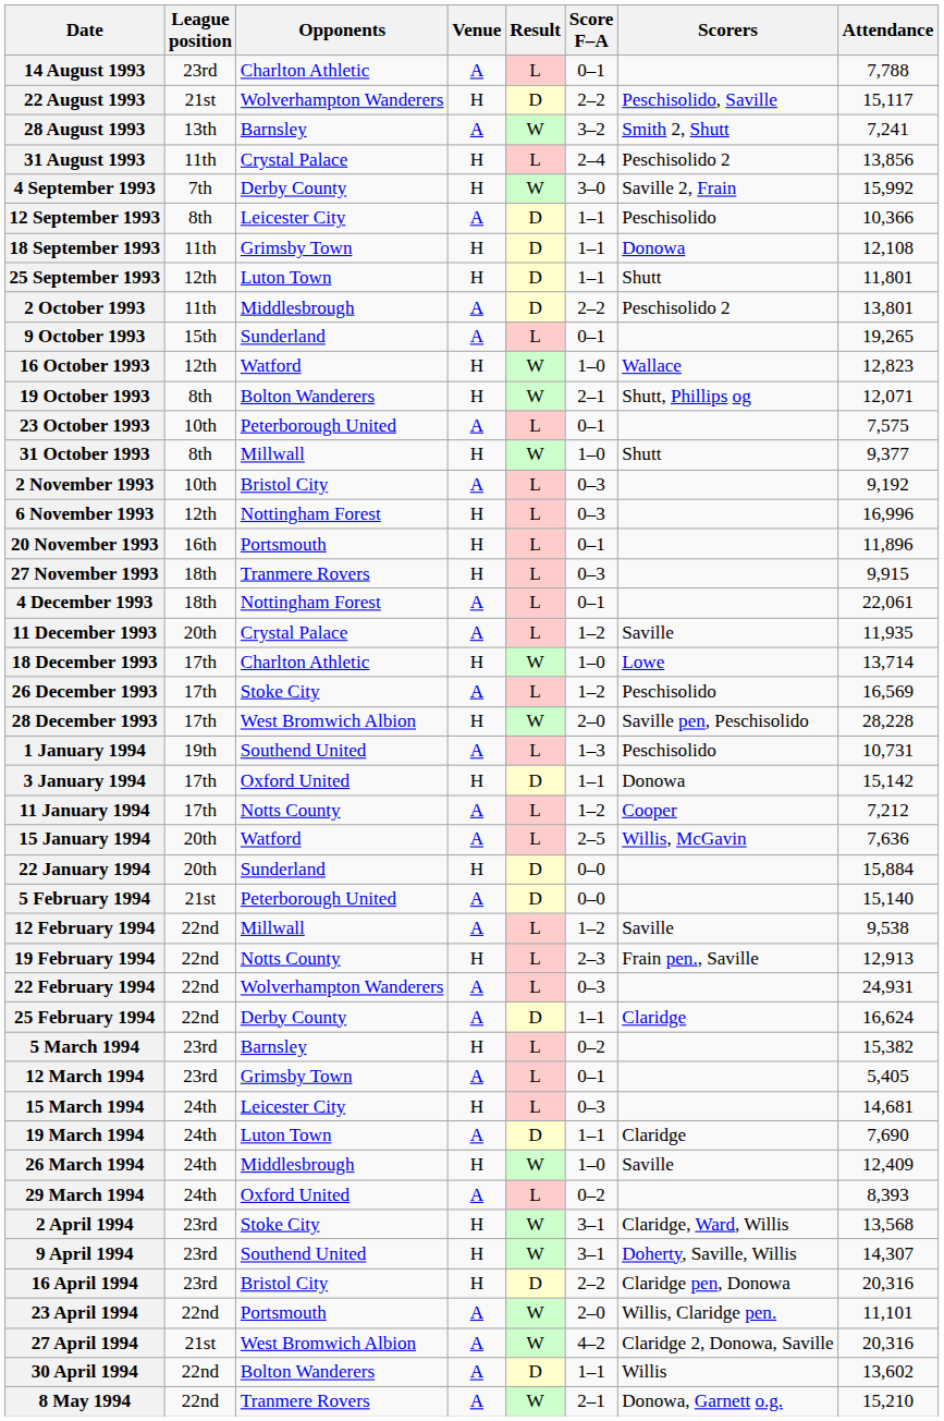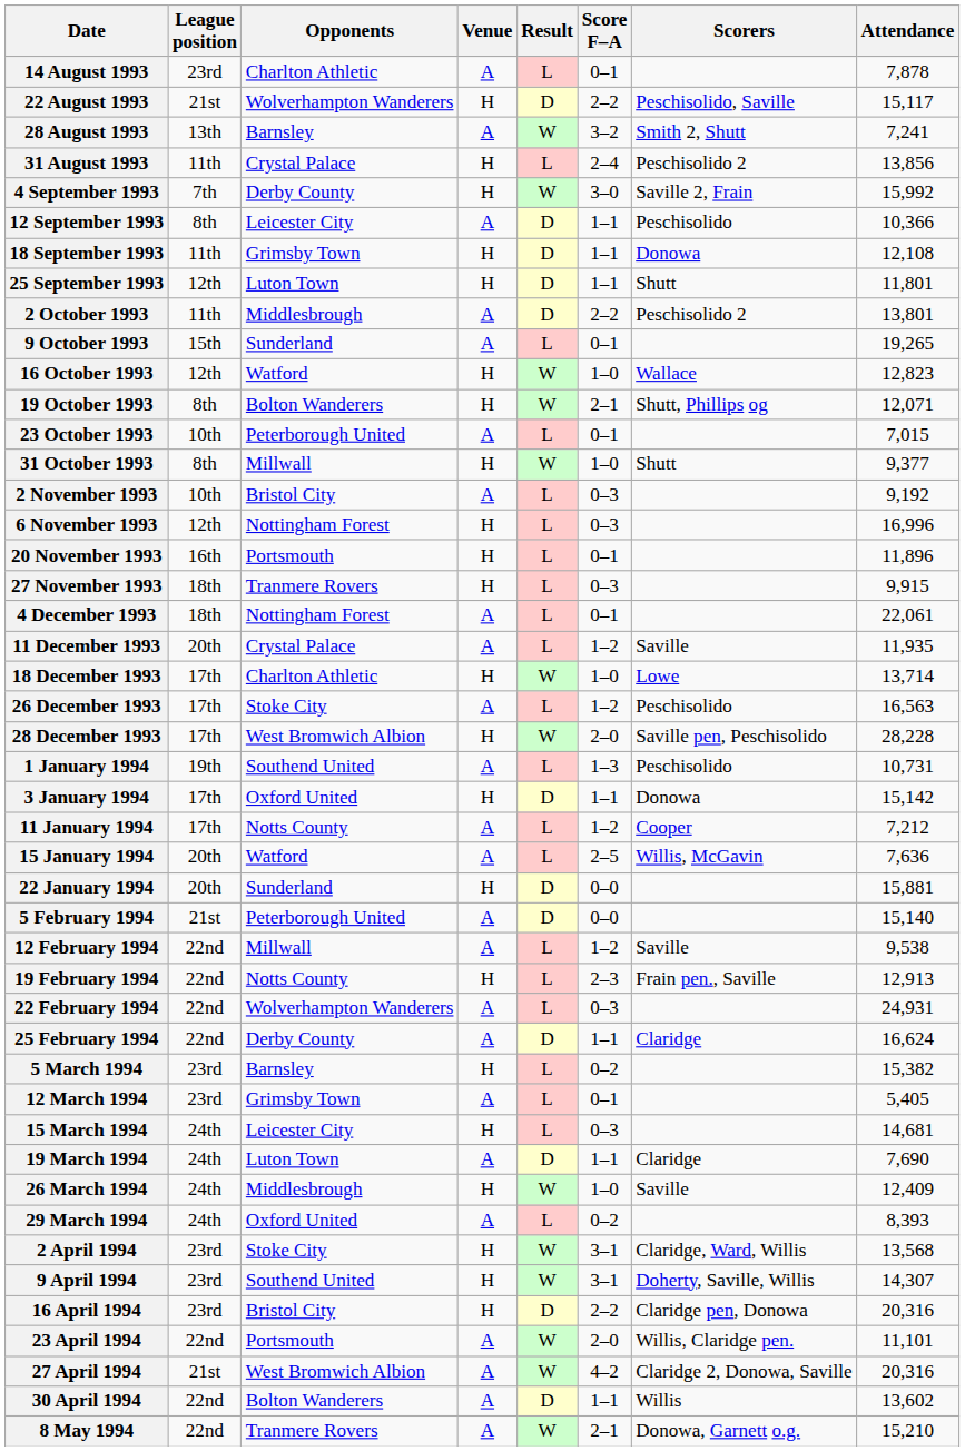 <table class="wikitable plainrowheaders" style="text-align:center">
 <tr>
 <th scope="col">Date</th>
 <th scope="col">League<br>position</th>
 <th scope="col">Opponents</th>
 <th scope="col">Venue</th>
 <th scope="col">Result</th>
 <th scope="col">Score<br>F–A</th>
 <th scope="col">Scorers</th>
 <th scope="col">Attendance</th>
 </tr>
 <tr>
 <th scope="row">14 August 1993</th>
 <td>23rd</td>
 <td align="left"><a href='#'>Charlton Athletic</a></td>
 <td><a href='#'>A</a></td>
 <td style="background:#fcc;">L</td>
 <td>0–1</td>
 <td></td>
-<td>7,788</td>
+<td>7,878</td>
 </tr>
 <tr>
 <th scope="row">22 August 1993</th>
 <td>21st</td>
 <td align="left"><a href='#'>Wolverhampton Wanderers</a></td>
 <td>H</td>
 <td style="background:#ffc;">D</td>
 <td>2–2</td>
 <td align="left"><a href='#'>Peschisolido</a>, <a href='#'>Saville</a></td>
 <td>15,117</td>
 </tr>
 <tr>
 <th scope="row">28 August 1993</th>
 <td>13th</td>
 <td align="left"><a href='#'>Barnsley</a></td>
 <td><a href='#'>A</a></td>
 <td style="background:#cfc;">W</td>
 <td>3–2</td>
 <td align="left"><a href='#'>Smith</a> 2, <a href='#'>Shutt</a></td>
 <td>7,241</td>
 </tr>
 <tr>
 <th scope="row">31 August 1993</th>
 <td>11th</td>
 <td align="left"><a href='#'>Crystal Palace</a></td>
 <td>H</td>
 <td style="background:#fcc;">L</td>
 <td>2–4</td>
 <td align="left">Peschisolido 2</td>
 <td>13,856</td>
 </tr>
 <tr>
 <th scope="row">4 September 1993</th>
 <td>7th</td>
 <td align="left"><a href='#'>Derby County</a></td>
 <td>H</td>
 <td style="background:#cfc;">W</td>
 <td>3–0</td>
 <td align="left">Saville 2, <a href='#'>Frain</a></td>
 <td>15,992</td>
 </tr>
 <tr>
 <th scope="row">12 September 1993</th>
 <td>8th</td>
 <td align="left"><a href='#'>Leicester City</a></td>
 <td><a href='#'>A</a></td>
 <td style="background:#ffc;">D</td>
 <td>1–1</td>
 <td align="left">Peschisolido</td>
 <td>10,366</td>
 </tr>
 <tr>
 <th scope="row">18 September 1993</th>
 <td>11th</td>
 <td align="left"><a href='#'>Grimsby Town</a></td>
 <td>H</td>
 <td style="background:#ffc;">D</td>
 <td>1–1</td>
 <td align="left"><a href='#'>Donowa</a></td>
 <td>12,108</td>
 </tr>
 <tr>
 <th scope="row">25 September 1993</th>
 <td>12th</td>
 <td align="left"><a href='#'>Luton Town</a></td>
 <td>H</td>
 <td style="background:#ffc;">D</td>
 <td>1–1</td>
 <td align="left">Shutt</td>
 <td>11,801</td>
 </tr>
 <tr>
 <th scope="row">2 October 1993</th>
 <td>11th</td>
 <td align="left"><a href='#'>Middlesbrough</a></td>
 <td><a href='#'>A</a></td>
 <td style="background:#ffc;">D</td>
 <td>2–2</td>
 <td align="left">Peschisolido 2</td>
 <td>13,801</td>
 </tr>
 <tr>
 <th scope="row">9 October 1993</th>
 <td>15th</td>
 <td align="left"><a href='#'>Sunderland</a></td>
 <td><a href='#'>A</a></td>
 <td style="background:#fcc;">L</td>
 <td>0–1</td>
 <td></td>
 <td>19,265</td>
 </tr>
 <tr>
 <th scope="row">16 October 1993</th>
 <td>12th</td>
 <td align="left"><a href='#'>Watford</a></td>
 <td>H</td>
 <td style="background:#cfc;">W</td>
 <td>1–0</td>
 <td align="left"><a href='#'>Wallace</a></td>
 <td>12,823</td>
 </tr>
 <tr>
 <th scope="row">19 October 1993</th>
 <td>8th</td>
 <td align="left"><a href='#'>Bolton Wanderers</a></td>
 <td>H</td>
 <td style="background:#cfc;">W</td>
 <td>2–1</td>
 <td align="left">Shutt, <a href='#'>Phillips</a> <a href='#'>og</a></td>
 <td>12,071</td>
 </tr>
 <tr>
 <th scope="row">23 October 1993</th>
 <td>10th</td>
 <td align="left"><a href='#'>Peterborough United</a></td>
 <td><a href='#'>A</a></td>
 <td style="background:#fcc;">L</td>
 <td>0–1</td>
 <td></td>
-<td>7,575</td>
+<td>7,015</td>
 </tr>
 <tr>
 <th scope="row">31 October 1993</th>
 <td>8th</td>
 <td align="left"><a href='#'>Millwall</a></td>
 <td>H</td>
 <td style="background:#cfc;">W</td>
 <td>1–0</td>
 <td align="left">Shutt</td>
 <td>9,377</td>
 </tr>
 <tr>
 <th scope="row">2 November 1993</th>
 <td>10th</td>
 <td align="left"><a href='#'>Bristol City</a></td>
 <td><a href='#'>A</a></td>
 <td style="background:#fcc;">L</td>
 <td>0–3</td>
 <td></td>
 <td>9,192</td>
 </tr>
 <tr>
 <th scope="row">6 November 1993</th>
 <td>12th</td>
 <td align="left"><a href='#'>Nottingham Forest</a></td>
 <td>H</td>
 <td style="background:#fcc;">L</td>
 <td>0–3</td>
 <td></td>
 <td>16,996</td>
 </tr>
 <tr>
 <th scope="row">20 November 1993</th>
 <td>16th</td>
 <td align="left"><a href='#'>Portsmouth</a></td>
 <td>H</td>
 <td style="background:#fcc;">L</td>
 <td>0–1</td>
 <td></td>
 <td>11,896</td>
 </tr>
 <tr>
 <th scope="row">27 November 1993</th>
 <td>18th</td>
 <td align="left"><a href='#'>Tranmere Rovers</a></td>
 <td>H</td>
 <td style="background:#fcc;">L</td>
 <td>0–3</td>
 <td></td>
 <td>9,915</td>
 </tr>
 <tr>
 <th scope="row">4 December 1993</th>
 <td>18th</td>
 <td align="left"><a href='#'>Nottingham Forest</a></td>
 <td><a href='#'>A</a></td>
 <td style="background:#fcc;">L</td>
 <td>0–1</td>
 <td></td>
 <td>22,061</td>
 </tr>
 <tr>
 <th scope="row">11 December 1993</th>
 <td>20th</td>
 <td align="left"><a href='#'>Crystal Palace</a></td>
 <td><a href='#'>A</a></td>
 <td style="background:#fcc;">L</td>
 <td>1–2</td>
 <td align="left">Saville</td>
 <td>11,935</td>
 </tr>
 <tr>
 <th scope="row">18 December 1993</th>
 <td>17th</td>
 <td align="left"><a href='#'>Charlton Athletic</a></td>
 <td>H</td>
 <td style="background:#cfc;">W</td>
 <td>1–0</td>
 <td align="left"><a href='#'>Lowe</a></td>
 <td>13,714</td>
 </tr>
 <tr>
 <th scope="row">26 December 1993</th>
 <td>17th</td>
 <td align="left"><a href='#'>Stoke City</a></td>
 <td><a href='#'>A</a></td>
 <td style="background:#fcc;">L</td>
 <td>1–2</td>
 <td align="left">Peschisolido</td>
-<td>16,569</td>
+<td>16,563</td>
 </tr>
 <tr>
 <th scope="row">28 December 1993</th>
 <td>17th</td>
 <td align="left"><a href='#'>West Bromwich Albion</a></td>
 <td>H</td>
 <td style="background:#cfc;">W</td>
 <td>2–0</td>
 <td align="left">Saville <a href='#'>pen</a>, Peschisolido</td>
 <td>28,228</td>
 </tr>
 <tr>
 <th scope="row">1 January 1994</th>
 <td>19th</td>
 <td align="left"><a href='#'>Southend United</a></td>
 <td><a href='#'>A</a></td>
 <td style="background:#fcc;">L</td>
 <td>1–3</td>
 <td align="left">Peschisolido</td>
 <td>10,731</td>
 </tr>
 <tr>
 <th scope="row">3 January 1994</th>
 <td>17th</td>
 <td align="left"><a href='#'>Oxford United</a></td>
 <td>H</td>
 <td style="background:#ffc;">D</td>
 <td>1–1</td>
 <td align="left">Donowa</td>
 <td>15,142</td>
 </tr>
 <tr>
 <th scope="row">11 January 1994</th>
 <td>17th</td>
 <td align="left"><a href='#'>Notts County</a></td>
 <td><a href='#'>A</a></td>
 <td style="background:#fcc;">L</td>
 <td>1–2</td>
 <td align="left"><a href='#'>Cooper</a></td>
 <td>7,212</td>
 </tr>
 <tr>
 <th scope="row">15 January 1994</th>
 <td>20th</td>
 <td align="left"><a href='#'>Watford</a></td>
 <td><a href='#'>A</a></td>
 <td style="background:#fcc;">L</td>
 <td>2–5</td>
 <td align="left"><a href='#'>Willis</a>, <a href='#'>McGavin</a></td>
 <td>7,636</td>
 </tr>
 <tr>
 <th scope="row">22 January 1994</th>
 <td>20th</td>
 <td align="left"><a href='#'>Sunderland</a></td>
 <td>H</td>
 <td style="background:#ffc;">D</td>
 <td>0–0</td>
 <td></td>
-<td>15,884</td>
+<td>15,881</td>
 </tr>
 <tr>
 <th scope="row">5 February 1994</th>
 <td>21st</td>
 <td align="left"><a href='#'>Peterborough United</a></td>
 <td><a href='#'>A</a></td>
 <td style="background:#ffc;">D</td>
 <td>0–0</td>
 <td></td>
 <td>15,140</td>
 </tr>
 <tr>
 <th scope="row">12 February 1994</th>
 <td>22nd</td>
 <td align="left"><a href='#'>Millwall</a></td>
 <td><a href='#'>A</a></td>
 <td style="background:#fcc;">L</td>
 <td>1–2</td>
 <td align="left">Saville</td>
 <td>9,538</td>
 </tr>
 <tr>
 <th scope="row">19 February 1994</th>
 <td>22nd</td>
 <td align="left"><a href='#'>Notts County</a></td>
 <td>H</td>
 <td style="background:#fcc;">L</td>
 <td>2–3</td>
 <td align="left">Frain <a href='#'>pen.</a>, Saville</td>
 <td>12,913</td>
 </tr>
 <tr>
 <th scope="row">22 February 1994</th>
 <td>22nd</td>
 <td align="left"><a href='#'>Wolverhampton Wanderers</a></td>
 <td><a href='#'>A</a></td>
 <td style="background:#fcc;">L</td>
 <td>0–3</td>
 <td></td>
 <td>24,931</td>
 </tr>
 <tr>
 <th scope="row">25 February 1994</th>
 <td>22nd</td>
 <td align="left"><a href='#'>Derby County</a></td>
 <td><a href='#'>A</a></td>
 <td style="background:#ffc;">D</td>
 <td>1–1</td>
 <td align="left"><a href='#'>Claridge</a></td>
 <td>16,624</td>
 </tr>
 <tr>
 <th scope="row">5 March 1994</th>
 <td>23rd</td>
 <td align="left"><a href='#'>Barnsley</a></td>
 <td>H</td>
 <td style="background:#fcc;">L</td>
 <td>0–2</td>
 <td></td>
 <td>15,382</td>
 </tr>
 <tr>
 <th scope="row">12 March 1994</th>
 <td>23rd</td>
 <td align="left"><a href='#'>Grimsby Town</a></td>
 <td><a href='#'>A</a></td>
 <td style="background:#fcc;">L</td>
 <td>0–1</td>
 <td></td>
 <td>5,405</td>
 </tr>
 <tr>
 <th scope="row">15 March 1994</th>
 <td>24th</td>
 <td align="left"><a href='#'>Leicester City</a></td>
 <td>H</td>
 <td style="background:#fcc;">L</td>
 <td>0–3</td>
 <td></td>
 <td>14,681</td>
 </tr>
 <tr>
 <th scope="row">19 March 1994</th>
 <td>24th</td>
 <td align="left"><a href='#'>Luton Town</a></td>
 <td><a href='#'>A</a></td>
 <td style="background:#ffc;">D</td>
 <td>1–1</td>
 <td align="left">Claridge</td>
 <td>7,690</td>
 </tr>
 <tr>
 <th scope="row">26 March 1994</th>
 <td>24th</td>
 <td align="left"><a href='#'>Middlesbrough</a></td>
 <td>H</td>
 <td style="background:#cfc;">W</td>
 <td>1–0</td>
 <td align="left">Saville</td>
 <td>12,409</td>
 </tr>
 <tr>
 <th scope="row">29 March 1994</th>
 <td>24th</td>
 <td align="left"><a href='#'>Oxford United</a></td>
 <td><a href='#'>A</a></td>
 <td style="background:#fcc;">L</td>
 <td>0–2</td>
 <td></td>
 <td>8,393</td>
 </tr>
 <tr>
 <th scope="row">2 April 1994</th>
 <td>23rd</td>
 <td align="left"><a href='#'>Stoke City</a></td>
 <td>H</td>
 <td style="background:#cfc;">W</td>
 <td>3–1</td>
 <td align="left">Claridge, <a href='#'>Ward</a>, Willis</td>
 <td>13,568</td>
 </tr>
 <tr>
 <th scope="row">9 April 1994</th>
 <td>23rd</td>
 <td align="left"><a href='#'>Southend United</a></td>
 <td>H</td>
 <td style="background:#cfc;">W</td>
 <td>3–1</td>
 <td align="left"><a href='#'>Doherty</a>, Saville, Willis</td>
 <td>14,307</td>
 </tr>
 <tr>
 <th scope="row">16 April 1994</th>
 <td>23rd</td>
 <td align="left"><a href='#'>Bristol City</a></td>
 <td>H</td>
 <td style="background:#ffc;">D</td>
 <td>2–2</td>
 <td align="left">Claridge <a href='#'>pen</a>, Donowa</td>
 <td>20,316</td>
 </tr>
 <tr>
 <th scope="row">23 April 1994</th>
 <td>22nd</td>
 <td align="left"><a href='#'>Portsmouth</a></td>
 <td><a href='#'>A</a></td>
 <td style="background:#cfc;">W</td>
 <td>2–0</td>
 <td align="left">Willis, Claridge <a href='#'>pen.</a></td>
 <td>11,101</td>
 </tr>
 <tr>
 <th scope="row">27 April 1994</th>
 <td>21st</td>
 <td align="left"><a href='#'>West Bromwich Albion</a></td>
 <td><a href='#'>A</a></td>
 <td style="background:#cfc;">W</td>
 <td>4–2</td>
 <td align="left">Claridge 2, Donowa, Saville</td>
 <td>20,316</td>
 </tr>
 <tr>
 <th scope="row">30 April 1994</th>
 <td>22nd</td>
 <td align="left"><a href='#'>Bolton Wanderers</a></td>
 <td><a href='#'>A</a></td>
 <td style="background:#ffc;">D</td>
 <td>1–1</td>
 <td align="left">Willis</td>
 <td>13,602</td>
 </tr>
 <tr>
 <th scope="row">8 May 1994</th>
 <td>22nd</td>
 <td align="left"><a href='#'>Tranmere Rovers</a></td>
 <td><a href='#'>A</a></td>
 <td style="background:#cfc;">W</td>
 <td>2–1</td>
 <td align="left">Donowa, <a href='#'>Garnett</a> <a href='#'>o.g.</a></td>
 <td>15,210</td>
 </tr>
 </table>
